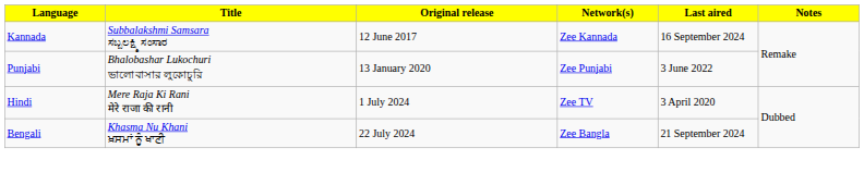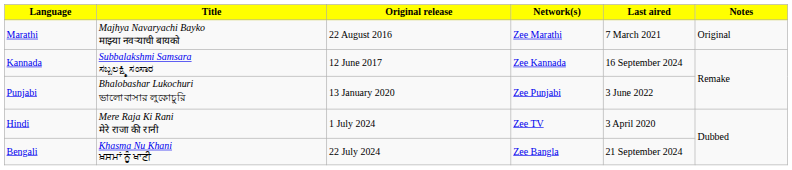 <table class="wikitable" style="width: 100%; margin-right: 0;">
 <tr>
 <th style="background:yellow; width:10%;">Language</th>
 <th style="background:yellow; width:25%;">Title</th>
 <th style="background:yellow; width:20%;">Original release</th>
 <th style="background:yellow; width:10%;">Network(s)</th>
 <th style="background:yellow; width:10%;">Last aired</th>
 <th style="background:yellow; width:10%;">Notes</th>
+</tr>
+<tr>
+<td><a href='#'>Marathi</a></td>
+<td><em>Majhya Navaryachi Bayko</em> <br> माझ्या नवऱ्याची बायको</td>
+<td>22 August 2016</td>
+<td><a href='#'>Zee Marathi</a></td>
+<td>7 March 2021</td>
+<td>Original</td>
 </tr>
 <tr>
 <td><a href='#'>Kannada</a></td>
 <td><em><a href='#'>Subbalakshmi Samsara</a></em> <br> ಸಬ್ಬಲಕ್ಷ್ಮಿ ಸಂಸಾರ</td>
 <td>12 June 2017</td>
 <td><a href='#'>Zee Kannada</a></td>
 <td>16 September 2024</td>
 <td rowspan="2">Remake</td>
 </tr>
 <tr>
 <td><a href='#'>Punjabi</a></td>
 <td><em>Bhalobashar Lukochuri</em> <br> ভালোবাসার লুকোচুরি</td>
 <td>13 January 2020</td>
 <td><a href='#'>Zee Punjabi</a></td>
 <td>3 June 2022</td>
 </tr>
 <tr>
 <td><a href='#'>Hindi</a></td>
 <td><em>Mere Raja Ki Rani</em> <br> मेरे राजा की रानी</td>
 <td>1 July 2024</td>
 <td><a href='#'>Zee TV</a></td>
 <td>3 April 2020</td>
 <td rowspan="2">Dubbed</td>
 </tr>
 <tr>
 <td><a href='#'>Bengali</a></td>
 <td><em><a href='#'>Khasma Nu Khani</a></em> <br> ਖ਼ਸਮਾਂ ਨੂੰ ਖਾਣੀ</td>
 <td>22 July 2024</td>
 <td><a href='#'>Zee Bangla</a></td>
 <td>21 September 2024</td>
 </tr>
 </table>
